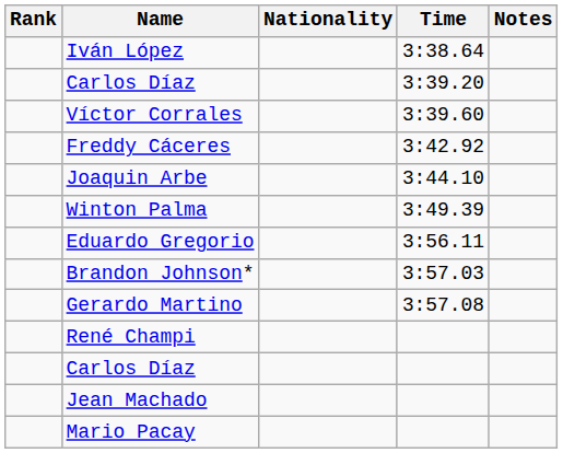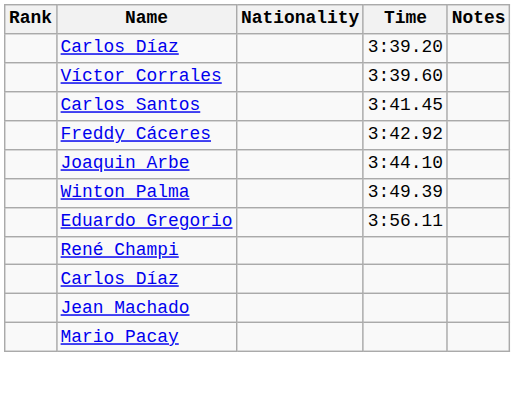 <table class="wikitable sortable" style="text-align:center;font-size:95%">
 <tr>
 <th>Rank</th>
 <th>Name</th>
 <th>Nationality</th>
 <th>Time</th>
 <th>Notes</th>
-</tr>
-<tr>
-<td></td>
-<td align=left><a href='#'>Iván López</a></td>
-<td align=left></td>
-<td>3:38.64</td>
-<td></td>
 </tr>
 <tr>
 <td></td>
 <td align=left><a href='#'>Carlos Díaz</a></td>
 <td align=left></td>
 <td>3:39.20</td>
 <td></td>
 </tr>
 <tr>
 <td></td>
 <td align=left><a href='#'>Víctor Corrales</a></td>
 <td align=left></td>
 <td>3:39.60</td>
+<td></td>
+</tr>
+<tr>
+<td></td>
+<td align=left><a href='#'>Carlos Santos</a></td>
+<td align=left></td>
+<td>3:41.45</td>
 <td></td>
 </tr>
 <tr>
 <td></td>
 <td align=left><a href='#'>Freddy Cáceres</a></td>
 <td align=left></td>
 <td>3:42.92</td>
 <td></td>
 </tr>
 <tr>
 <td></td>
 <td align=left><a href='#'>Joaquin Arbe</a></td>
 <td align=left></td>
 <td>3:44.10</td>
 <td></td>
 </tr>
 <tr>
 <td></td>
 <td align=left><a href='#'>Winton Palma</a></td>
 <td align=left></td>
 <td>3:49.39</td>
 <td></td>
 </tr>
 <tr>
 <td></td>
 <td align=left><a href='#'>Eduardo Gregorio</a></td>
 <td align=left></td>
 <td>3:56.11</td>
 <td></td>
 </tr>
 <tr>
 <td></td>
-<td align=left><a href='#'>Brandon Johnson</a>*</td>
-<td align=left></td>
-<td>3:57.03</td>
-<td></td>
-</tr>
-<tr>
-<td></td>
-<td align=left><a href='#'>Gerardo Martino</a></td>
-<td align=left></td>
-<td>3:57.08</td>
-<td></td>
-</tr>
-<tr>
-<td></td>
 <td align=left><a href='#'>René Champi</a></td>
 <td align=left></td>
 <td></td>
 <td></td>
 </tr>
 <tr>
 <td></td>
 <td align=left><a href='#'>Carlos Díaz</a></td>
 <td align=left></td>
 <td></td>
 <td></td>
 </tr>
 <tr>
 <td></td>
 <td align=left><a href='#'>Jean Machado</a></td>
 <td align=left></td>
 <td></td>
 <td></td>
 </tr>
 <tr>
 <td></td>
 <td align=left><a href='#'>Mario Pacay</a></td>
 <td align=left></td>
 <td></td>
 <td></td>
 </tr>
 </table>
